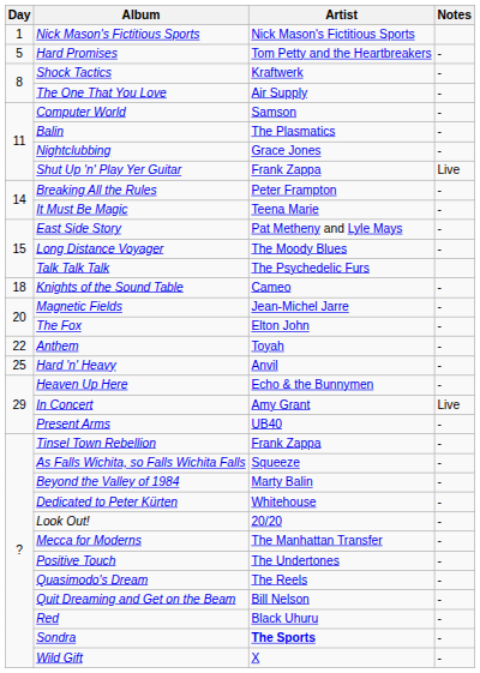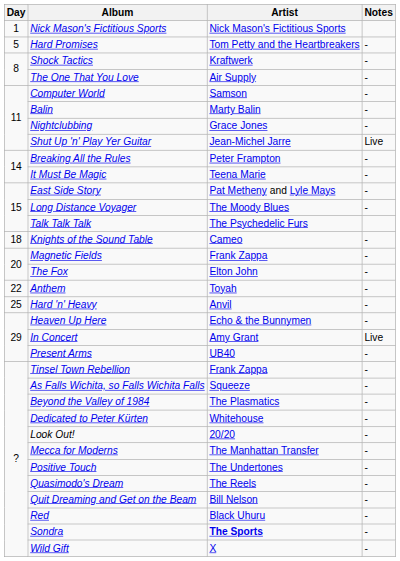 <table class="wikitable">
 <tr>
 <th>Day</th>
 <th>Album</th>
 <th>Artist</th>
 <th>Notes</th>
 </tr>
 <tr>
 <td style="text-align:center;">1</td>
 <td><em><a href='#'>Nick Mason's Fictitious Sports</a></em></td>
 <td><a href='#'>Nick Mason's Fictitious Sports</a></td>
 <td></td>
 </tr>
 <tr>
 <td style="text-align:center;">5</td>
 <td><em><a href='#'>Hard Promises</a></em></td>
 <td><a href='#'>Tom Petty and the Heartbreakers</a></td>
 <td>-</td>
 </tr>
 <tr>
 <td rowspan="2" style="text-align:center;">8</td>
 <td><em><a href='#'>Shock Tactics</a></em></td>
 <td><a href='#'>Kraftwerk</a></td>
 <td>-</td>
 </tr>
 <tr>
 <td><em><a href='#'>The One That You Love</a></em></td>
 <td><a href='#'>Air Supply</a></td>
 <td>-</td>
 </tr>
 <tr>
 <td rowspan="4" style="text-align:center;">11</td>
 <td><em><a href='#'>Computer World</a></em></td>
 <td><a href='#'>Samson</a></td>
 <td>-</td>
 </tr>
 <tr>
 <td><em><a href='#'>Balin</a></em></td>
-<td><a href='#'>The Plasmatics</a></td>
+<td><a href='#'>Marty Balin</a></td>
 <td>-</td>
 </tr>
 <tr>
 <td><em><a href='#'>Nightclubbing</a></em></td>
 <td><a href='#'>Grace Jones</a></td>
 <td>-</td>
 </tr>
 <tr>
 <td><em><a href='#'>Shut Up 'n' Play Yer Guitar</a></em></td>
-<td><a href='#'>Frank Zappa</a></td>
+<td><a href='#'>Jean-Michel Jarre</a></td>
 <td>Live</td>
 </tr>
 <tr>
 <td rowspan="2" style="text-align:center;">14</td>
 <td><em><a href='#'>Breaking All the Rules</a></em></td>
 <td><a href='#'>Peter Frampton</a></td>
 <td>-</td>
 </tr>
 <tr>
 <td><em><a href='#'>It Must Be Magic</a></em></td>
 <td><a href='#'>Teena Marie</a></td>
 <td>-</td>
 </tr>
 <tr>
 <td rowspan="3" style="text-align:center;">15</td>
 <td><em><a href='#'>East Side Story</a></em></td>
 <td><a href='#'>Pat Metheny</a> and <a href='#'>Lyle Mays</a></td>
 <td>-</td>
 </tr>
 <tr>
 <td><em><a href='#'>Long Distance Voyager</a></em></td>
 <td><a href='#'>The Moody Blues</a></td>
 <td>-</td>
 </tr>
 <tr>
 <td><em><a href='#'>Talk Talk Talk</a></em></td>
 <td><a href='#'>The Psychedelic Furs</a></td>
 <td></td>
 </tr>
 <tr>
 <td style="text-align:center;">18</td>
 <td><em><a href='#'>Knights of the Sound Table</a></em></td>
 <td><a href='#'>Cameo</a></td>
 <td>-</td>
 </tr>
 <tr>
 <td rowspan="2" style="text-align:center;">20</td>
 <td><em><a href='#'>Magnetic Fields</a></em></td>
-<td><a href='#'>Jean-Michel Jarre</a></td>
+<td><a href='#'>Frank Zappa</a></td>
 <td>-</td>
 </tr>
 <tr>
 <td><em><a href='#'>The Fox</a></em></td>
 <td><a href='#'>Elton John</a></td>
 <td>-</td>
 </tr>
 <tr>
 <td style="text-align:center;">22</td>
 <td><em><a href='#'>Anthem</a></em></td>
 <td><a href='#'>Toyah</a></td>
 <td>-</td>
 </tr>
 <tr>
 <td style="text-align:center;">25</td>
 <td><em><a href='#'>Hard 'n' Heavy</a></em></td>
 <td><a href='#'>Anvil</a></td>
 <td>-</td>
 </tr>
 <tr>
 <td rowspan="3" style="text-align:center;">29</td>
 <td><em><a href='#'>Heaven Up Here</a></em></td>
 <td><a href='#'>Echo & the Bunnymen</a></td>
 <td>-</td>
 </tr>
 <tr>
 <td><em><a href='#'>In Concert</a></em></td>
 <td><a href='#'>Amy Grant</a></td>
 <td>Live</td>
 </tr>
 <tr>
 <td><em><a href='#'>Present Arms</a></em></td>
 <td><a href='#'>UB40</a></td>
 <td>-</td>
 </tr>
 <tr>
 <td rowspan="12" style="text-align:center;">?</td>
 <td><em><a href='#'>Tinsel Town Rebellion</a></em></td>
 <td><a href='#'>Frank Zappa</a></td>
 <td>-</td>
 </tr>
 <tr>
 <td><em><a href='#'>As Falls Wichita, so Falls Wichita Falls</a></em></td>
 <td><a href='#'>Squeeze</a></td>
 <td>-</td>
 </tr>
 <tr>
 <td><em><a href='#'>Beyond the Valley of 1984</a></em></td>
-<td><a href='#'>Marty Balin</a></td>
+<td><a href='#'>The Plasmatics</a></td>
 <td>-</td>
 </tr>
 <tr>
 <td><em><a href='#'>Dedicated to Peter Kürten</a></em></td>
 <td><a href='#'>Whitehouse</a></td>
 <td>-</td>
 </tr>
 <tr>
 <td><em>Look Out!</em></td>
 <td><a href='#'>20/20</a></td>
 <td>-</td>
 </tr>
 <tr>
 <td><em><a href='#'>Mecca for Moderns</a></em></td>
 <td><a href='#'>The Manhattan Transfer</a></td>
 <td>-</td>
 </tr>
 <tr>
 <td><em><a href='#'>Positive Touch</a></em></td>
 <td><a href='#'>The Undertones</a></td>
 <td>-</td>
 </tr>
 <tr>
 <td><em><a href='#'>Quasimodo's Dream</a></em></td>
 <td><a href='#'>The Reels</a></td>
 <td>-</td>
 </tr>
 <tr>
 <td><em><a href='#'>Quit Dreaming and Get on the Beam</a></em></td>
 <td><a href='#'>Bill Nelson</a></td>
 <td>-</td>
 </tr>
 <tr>
 <td><em><a href='#'>Red</a></em></td>
 <td><a href='#'>Black Uhuru</a></td>
 <td>-</td>
 </tr>
 <tr>
 <td><em><a href='#'>Sondra</a></em></td>
 <td><strong><a href='#'>The Sports</a></strong></td>
 <td>-</td>
 </tr>
 <tr>
 <td><em><a href='#'>Wild Gift</a></em></td>
 <td><a href='#'>X</a></td>
 <td>-</td>
 </tr>
 </table>
